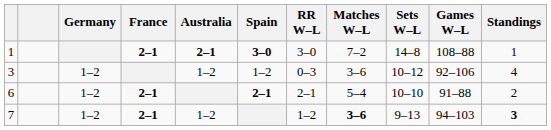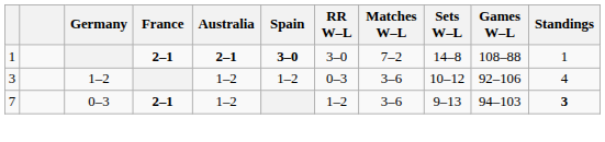 <table class="wikitable" style="text-align:center; font-size:90%">
 <tr>
 <th width=10></th>
 <th width=120></th>
 <th width=75>Germany<br></th>
 <th width=75>France<br></th>
 <th width=75>Australia<br></th>
 <th width=75>Spain<br></th>
 <th width=75>RR W–L</th>
 <th width=75>Matches W–L</th>
 <th width=75>Sets W–L</th>
 <th width=75>Games W–L</th>
 <th width=75>Standings</th>
 </tr>
 <tr>
 <td>1</td>
 <td style="text-align:left;"></td>
 <th bgcolor="#ededed"></th>
 <td><strong>2–1</strong></td>
 <td><strong>2–1</strong></td>
 <td><strong>3–0</strong></td>
 <td>3–0</td>
 <td>7–2</td>
 <td>14–8</td>
 <td>108–88</td>
 <td>1</td>
 </tr>
 <tr>
 <td>3</td>
 <td style="text-align:left;"></td>
 <td>1–2</td>
 <th bgcolor="#ededed"></th>
 <td>1–2</td>
 <td>1–2</td>
 <td>0–3</td>
 <td>3–6</td>
 <td>10–12</td>
 <td>92–106</td>
 <td>4</td>
 </tr>
 <tr>
-<td>6</td>
-<td style="text-align:left;"></td>
-<td>1–2</td>
-<td><strong>2–1</strong></td>
-<th bgcolor="#ededed"></th>
-<td><strong>2–1</strong></td>
-<td>2–1</td>
-<td>5–4</td>
-<td>10–10</td>
-<td>91–88</td>
-<td>2</td>
-</tr>
-<tr>
 <td>7</td>
 <td style="text-align:left;"></td>
-<td>1–2</td>
+<td>0–3</td>
 <td><strong>2–1</strong></td>
 <td>1–2</td>
 <th bgcolor="#ededed"></th>
 <td>1–2</td>
-<td><strong>3–6</strong></td>
+<td>3–6</td>
 <td>9–13</td>
 <td>94–103</td>
 <td><strong>3</strong></td>
 </tr>
 </table>
